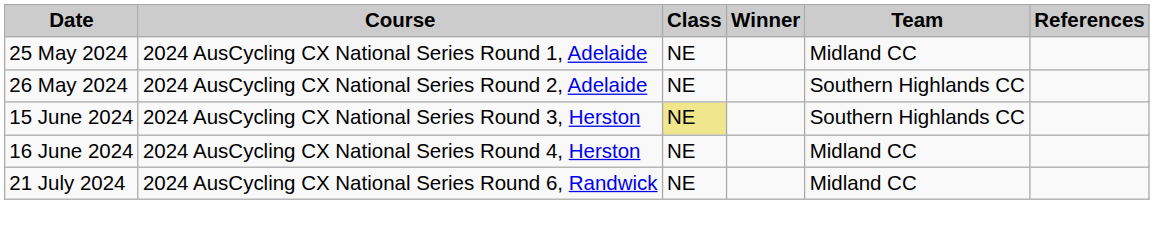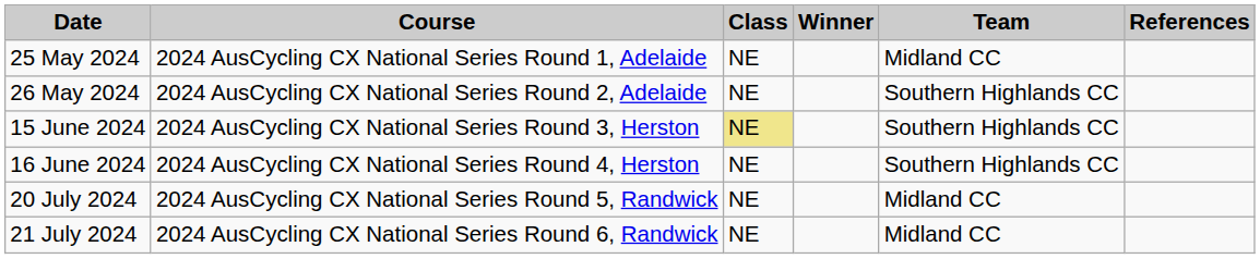 <table class="wikitable sortable alternance ">
 <tr>
 <th scope="col" style="background-color:#CCCCCC;">Date</th>
 <th scope="col" style="background-color:#CCCCCC;">Course</th>
 <th scope="col" style="background-color:#CCCCCC;">Class</th>
 <th scope="col" style="background-color:#CCCCCC;">Winner</th>
 <th scope="col" style="background-color:#CCCCCC;">Team</th>
 <th scope="col" style="background-color:#CCCCCC;">References</th>
 </tr>
 <tr>
 <td>25 May 2024</td>
 <td> 2024 AusCycling CX National Series Round 1, <a href='#'>Adelaide</a></td>
 <td>NE</td>
 <td></td>
 <td>Midland CC</td>
 <td></td>
 </tr>
 <tr>
 <td>26 May 2024</td>
 <td> 2024 AusCycling CX National Series Round 2, <a href='#'>Adelaide</a></td>
 <td>NE</td>
 <td></td>
 <td>Southern Highlands CC</td>
 <td></td>
 </tr>
 <tr>
 <td>15 June 2024</td>
 <td> 2024 AusCycling CX National Series Round 3, <a href='#'>Herston</a></td>
 <td style="background: khaki;">NE</td>
 <td></td>
 <td>Southern Highlands CC</td>
 <td></td>
 </tr>
 <tr>
 <td>16 June 2024</td>
 <td> 2024 AusCycling CX National Series Round 4, <a href='#'>Herston</a></td>
 <td>NE</td>
 <td></td>
+<td>Southern Highlands CC</td>
+<td></td>
+</tr>
+<tr>
+<td>20 July 2024</td>
+<td> 2024 AusCycling CX National Series Round 5, <a href='#'>Randwick</a></td>
+<td>NE</td>
+<td></td>
 <td>Midland CC</td>
 <td></td>
 </tr>
 <tr>
 <td>21 July 2024</td>
 <td> 2024 AusCycling CX National Series Round 6, <a href='#'>Randwick</a></td>
 <td>NE</td>
 <td></td>
 <td>Midland CC</td>
 <td></td>
 </tr>
 </table>
